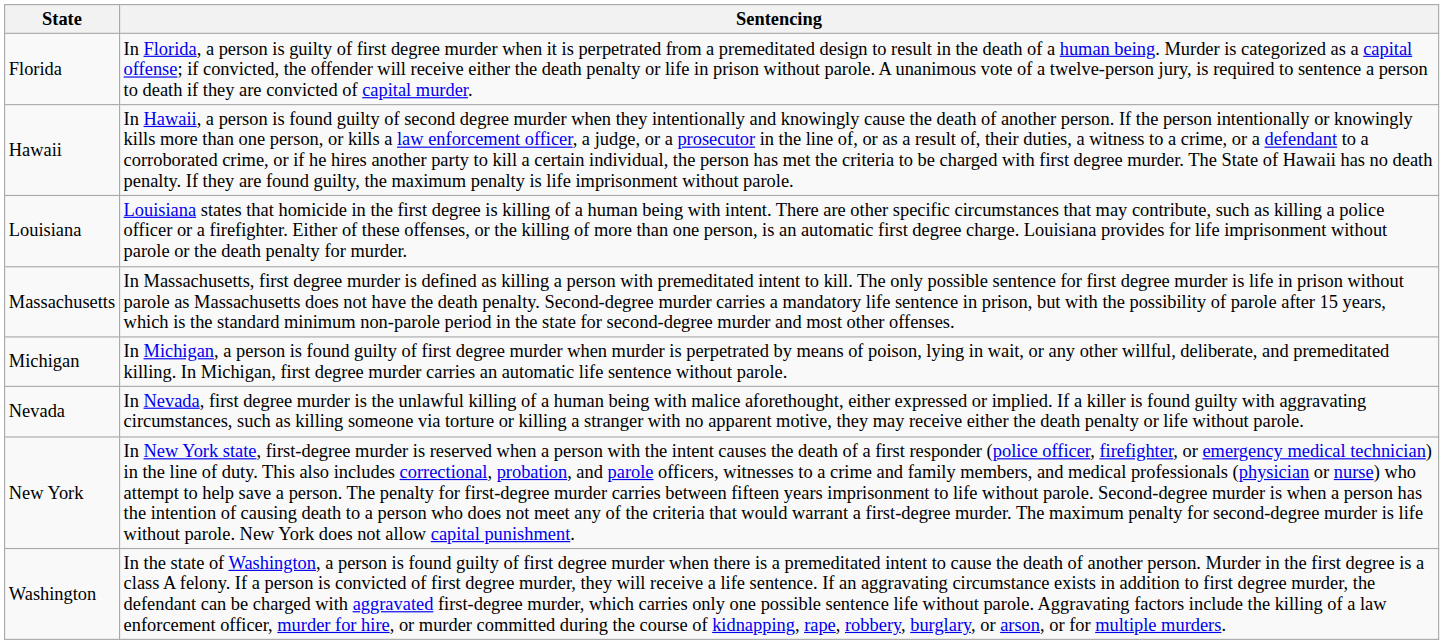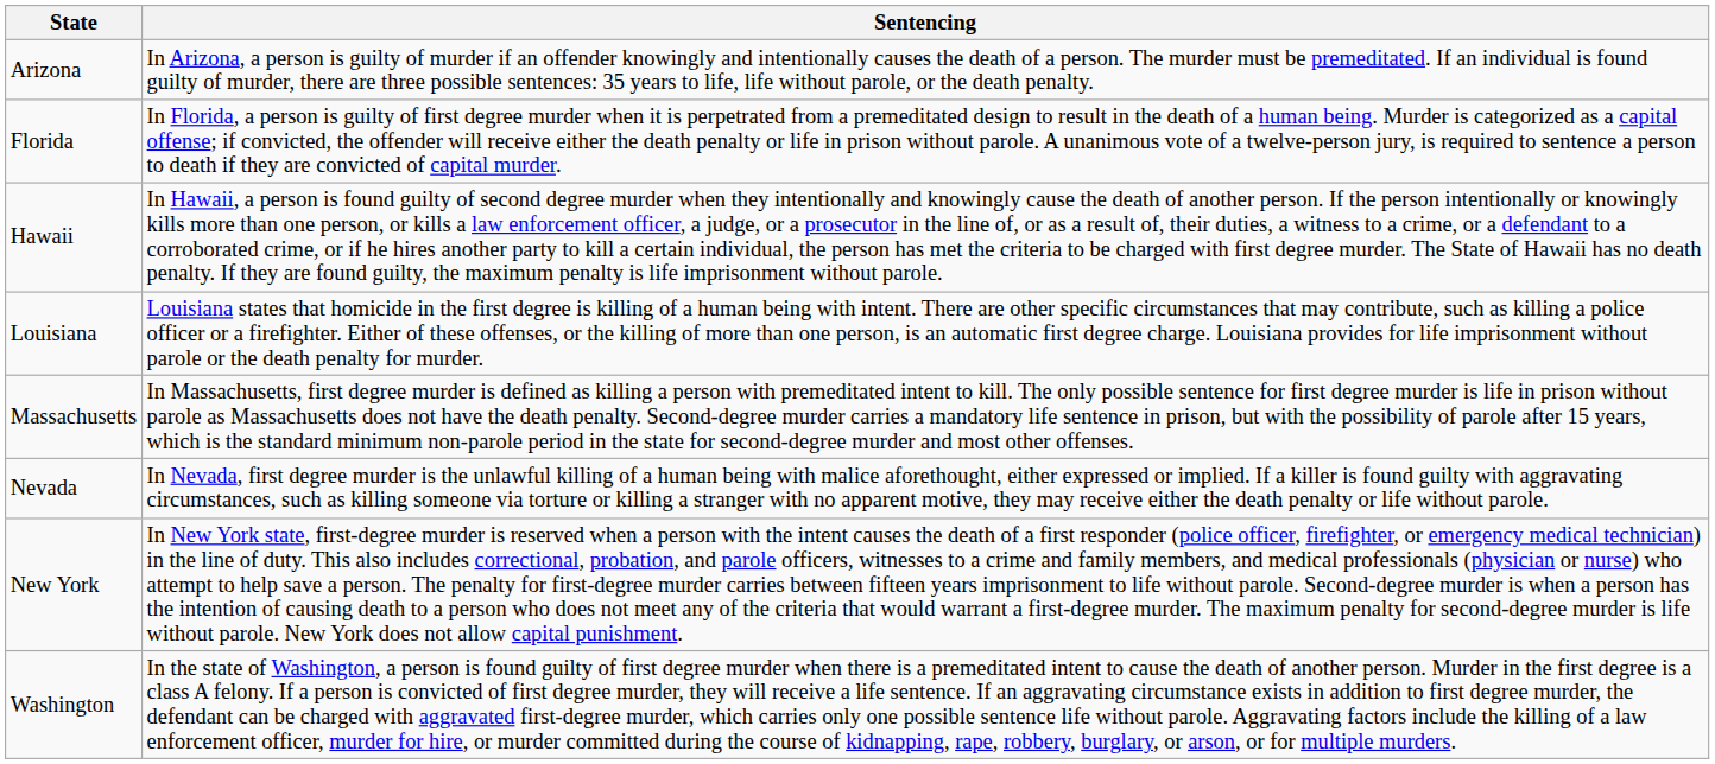 <table class="wikitable sortable mw-collapsible">
 <tr>
 <th>State</th>
 <th>Sentencing</th>
+</tr>
+<tr>
+<td>Arizona</td>
+<td>In <a href='#'>Arizona</a>, a person is guilty of murder if an offender knowingly and intentionally causes the death of a person. The murder must be <a href='#'>premeditated</a>. If an individual is found guilty of murder, there are three possible sentences: 35 years to life, life without parole, or the death penalty.</td>
 </tr>
 <tr>
 <td>Florida</td>
 <td>In <a href='#'>Florida</a>, a person is guilty of first degree murder when it is perpetrated from a premeditated design to result in the death of a <a href='#'>human being</a>. Murder is categorized as a <a href='#'>capital offense</a>; if convicted, the offender will receive either the death penalty or life in prison without parole. A unanimous vote of a twelve-person jury, is required to sentence a person to death if they are convicted of <a href='#'>capital murder</a>.</td>
 </tr>
 <tr>
 <td>Hawaii</td>
 <td>In <a href='#'>Hawaii</a>, a person is found guilty of second degree murder when they intentionally and knowingly cause the death of another person. If the person intentionally or knowingly kills more than one person, or kills a <a href='#'>law enforcement officer</a>, a judge, or a <a href='#'>prosecutor</a> in the line of, or as a result of, their duties, a witness to a crime, or a <a href='#'>defendant</a> to a corroborated crime, or if he hires another party to kill a certain individual, the person has met the criteria to be charged with first degree murder. The State of Hawaii has no death penalty. If they are found guilty, the maximum penalty is life imprisonment without parole.</td>
 </tr>
 <tr>
 <td>Louisiana</td>
 <td><a href='#'>Louisiana</a> states that homicide in the first degree is killing of a human being with intent. There are other specific circumstances that may contribute, such as killing a police officer or a firefighter. Either of these offenses, or the killing of more than one person, is an automatic first degree charge. Louisiana provides for life imprisonment without parole or the death penalty for murder.</td>
 </tr>
 <tr>
 <td>Massachusetts</td>
 <td>In Massachusetts, first degree murder is defined as killing a person with premeditated intent to kill. The only possible sentence for first degree murder is life in prison without parole as Massachusetts does not have the death penalty. Second-degree murder carries a mandatory life sentence in prison, but with the possibility of parole after 15 years, which is the standard minimum non-parole period in the state for second-degree murder and most other offenses.</td>
 </tr>
 <tr>
-<td>Michigan</td>
-<td>In <a href='#'>Michigan</a>, a person is found guilty of first degree murder when murder is perpetrated by means of poison, lying in wait, or any other willful, deliberate, and premeditated killing. In Michigan, first degree murder carries an automatic life sentence without parole.</td>
-</tr>
-<tr>
 <td>Nevada</td>
 <td>In <a href='#'>Nevada</a>, first degree murder is the unlawful killing of a human being with malice aforethought, either expressed or implied. If a killer is found guilty with aggravating circumstances, such as killing someone via torture or killing a stranger with no apparent motive, they may receive either the death penalty or life without parole.</td>
 </tr>
 <tr>
 <td>New York</td>
 <td>In <a href='#'>New York state</a>, first-degree murder is reserved when a person with the intent causes the death of a first responder (<a href='#'>police officer</a>, <a href='#'>firefighter</a>, or <a href='#'>emergency medical technician</a>) in the line of duty. This also includes <a href='#'>correctional</a>, <a href='#'>probation</a>, and <a href='#'>parole</a> officers, witnesses to a crime and family members, and medical professionals (<a href='#'>physician</a> or <a href='#'>nurse</a>) who attempt to help save a person. The penalty for first-degree murder carries between fifteen years imprisonment to life without parole. Second-degree murder is when a person has the intention of causing death to a person who does not meet any of the criteria that would warrant a first-degree murder. The maximum penalty for second-degree murder is life without parole. New York does not allow <a href='#'>capital punishment</a>.</td>
 </tr>
 <tr>
 <td>Washington</td>
 <td>In the state of <a href='#'>Washington</a>, a person is found guilty of first degree murder when there is a premeditated intent to cause the death of another person. Murder in the first degree is a class A felony. If a person is convicted of first degree murder, they will receive a life sentence. If an aggravating circumstance exists in addition to first degree murder, the defendant can be charged with <a href='#'>aggravated</a> first-degree murder, which carries only one possible sentence life without parole. Aggravating factors include the killing of a law enforcement officer, <a href='#'>murder for hire</a>, or murder committed during the course of <a href='#'>kidnapping</a>, <a href='#'>rape</a>, <a href='#'>robbery</a>, <a href='#'>burglary</a>, or <a href='#'>arson</a>, or for <a href='#'>multiple murders</a>.</td>
 </tr>
 </table>
